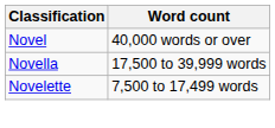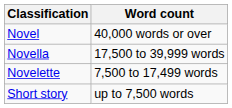 <table class="wikitable">
 <tr>
 <th>Classification</th>
 <th>Word count</th>
 </tr>
 <tr>
 <td><a href='#'>Novel</a></td>
 <td>40,000 words or over</td>
 </tr>
 <tr>
 <td><a href='#'>Novella</a></td>
 <td>17,500 to 39,999 words</td>
 </tr>
 <tr>
 <td><a href='#'>Novelette</a></td>
 <td>7,500 to 17,499 words</td>
 </tr>
+<tr>
+<td><a href='#'>Short story</a></td>
+<td>up to 7,500 words</td>
+</tr>
 </table>
